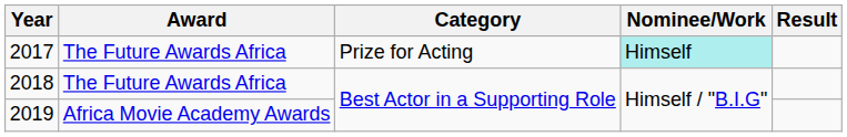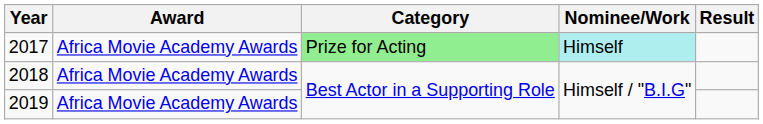 <table class="wikitable">
 <tr>
 <th>Year</th>
 <th>Award</th>
 <th>Category</th>
 <th>Nominee/Work</th>
 <th>Result</th>
 </tr>
 <tr>
 <td>2017</td>
-<td><a href='#'>The Future Awards Africa</a></td>
-<td>Prize for Acting</td>
+<td><a href='#'>Africa Movie Academy Awards</a></td>
+<td style="background: lightgreen;">Prize for Acting</td>
 <td style="background: paleturquoise;">Himself</td>
 <td></td>
 </tr>
 <tr>
 <td>2018</td>
-<td><a href='#'>The Future Awards Africa</a></td>
+<td><a href='#'>Africa Movie Academy Awards</a></td>
 <td rowspan="2"><a href='#'>Best Actor in a Supporting Role</a></td>
 <td rowspan="2">Himself / "<a href='#'>B.I.G</a>"</td>
 <td></td>
 </tr>
 <tr>
 <td>2019</td>
 <td><a href='#'>Africa Movie Academy Awards</a></td>
 <td></td>
 </tr>
 </table>
